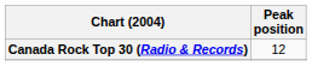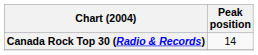 <table class="wikitable sortable plainrowheaders" style="text-align:center">
 <tr>
 <th scope="col">Chart (2004)</th>
 <th scope="col">Peak<br>position</th>
 </tr>
 <tr>
 <th scope="row">Canada Rock Top 30 (<em><a href='#'>Radio & Records</a></em>)</th>
-<td>12</td>
+<td>14</td>
 </tr>
 <tr>
 </tr>
 <tr>
 </tr>
 </table>
